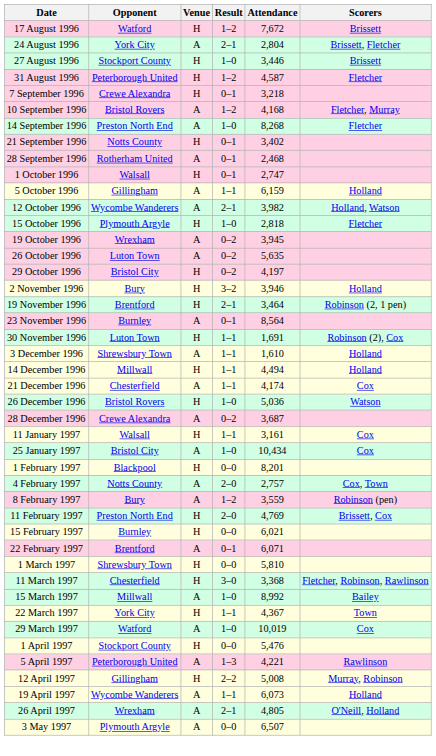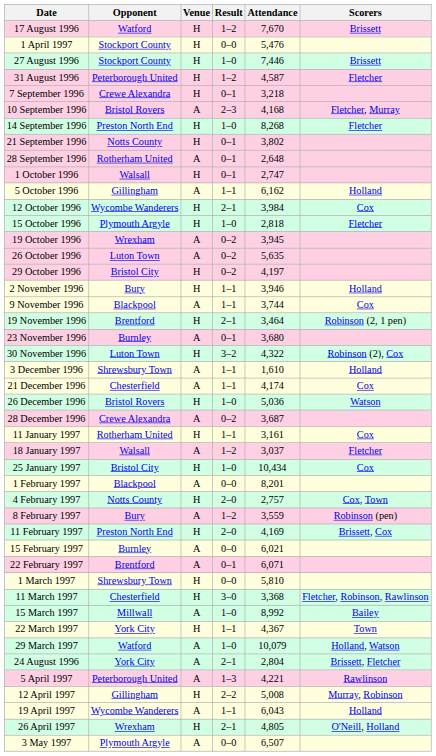 <table class="wikitable sortable" style="font-size:100%; text-align:center">
 <tr>
 <th>Date</th>
 <th>Opponent</th>
 <th>Venue</th>
 <th>Result</th>
 <th>Attendance</th>
 <th>Scorers</th>
 </tr>
 <tr style="background-color: #ffd0e3;">
 <td>17 August 1996</td>
 <td><a href='#'>Watford</a></td>
 <td>H</td>
 <td>1–2</td>
-<td>7,672</td>
+<td>7,670</td>
 <td><a href='#'>Brissett</a></td>
 </tr>
-<tr style="background-color: #d0ffe3;">
-<td>24 August 1996</td>
-<td><a href='#'>York City</a></td>
-<td>A</td>
-<td>2–1</td>
-<td>2,804</td>
-<td><a href='#'>Brissett</a>, <a href='#'>Fletcher</a></td>
+<tr style="background-color: #ffffdd;">
+<td>1 April 1997</td>
+<td><a href='#'>Stockport County</a></td>
+<td>H</td>
+<td>0–0</td>
+<td>5,476</td>
+<td></td>
 </tr>
 <tr style="background-color: #d0ffe3;">
 <td>27 August 1996</td>
 <td><a href='#'>Stockport County</a></td>
 <td>H</td>
 <td>1–0</td>
-<td>3,446</td>
+<td>7,446</td>
 <td><a href='#'>Brissett</a></td>
 </tr>
 <tr style="background-color: #ffd0e3;">
 <td>31 August 1996</td>
 <td><a href='#'>Peterborough United</a></td>
 <td>H</td>
 <td>1–2</td>
 <td>4,587</td>
 <td><a href='#'>Fletcher</a></td>
 </tr>
 <tr style="background-color: #ffd0e3;">
 <td>7 September 1996</td>
 <td><a href='#'>Crewe Alexandra</a></td>
 <td>H</td>
 <td>0–1</td>
 <td>3,218</td>
 <td></td>
 </tr>
 <tr style="background-color: #ffd0e3;">
 <td>10 September 1996</td>
 <td><a href='#'>Bristol Rovers</a></td>
 <td>A</td>
-<td>1–2</td>
+<td>2–3</td>
 <td>4,168</td>
 <td><a href='#'>Fletcher</a>, <a href='#'>Murray</a></td>
 </tr>
 <tr style="background-color: #d0ffe3;">
 <td>14 September 1996</td>
 <td><a href='#'>Preston North End</a></td>
-<td>A</td>
+<td>H</td>
 <td>1–0</td>
 <td>8,268</td>
 <td><a href='#'>Fletcher</a></td>
 </tr>
 <tr style="background-color: #ffd0e3;">
 <td>21 September 1996</td>
 <td><a href='#'>Notts County</a></td>
 <td>H</td>
 <td>0–1</td>
-<td>3,402</td>
+<td>3,802</td>
 <td></td>
 </tr>
 <tr style="background-color: #ffd0e3;">
 <td>28 September 1996</td>
 <td><a href='#'>Rotherham United</a></td>
 <td>A</td>
 <td>0–1</td>
-<td>2,468</td>
+<td>2,648</td>
 <td></td>
 </tr>
 <tr style="background-color: #ffd0e3;">
 <td>1 October 1996</td>
 <td><a href='#'>Walsall</a></td>
 <td>H</td>
 <td>0–1</td>
 <td>2,747</td>
 <td></td>
 </tr>
 <tr style="background-color: #ffffdd;">
 <td>5 October 1996</td>
 <td><a href='#'>Gillingham</a></td>
 <td>A</td>
 <td>1–1</td>
-<td>6,159</td>
+<td>6,162</td>
 <td><a href='#'>Holland</a></td>
 </tr>
 <tr style="background-color: #d0ffe3;">
 <td>12 October 1996</td>
 <td><a href='#'>Wycombe Wanderers</a></td>
-<td>A</td>
+<td>H</td>
 <td>2–1</td>
-<td>3,982</td>
-<td><a href='#'>Holland</a>, <a href='#'>Watson</a></td>
+<td>3,984</td>
+<td><a href='#'>Cox</a></td>
 </tr>
 <tr style="background-color: #d0ffe3;">
 <td>15 October 1996</td>
 <td><a href='#'>Plymouth Argyle</a></td>
 <td>H</td>
 <td>1–0</td>
 <td>2,818</td>
 <td><a href='#'>Fletcher</a></td>
 </tr>
 <tr style="background-color: #ffd0e3;">
 <td>19 October 1996</td>
 <td><a href='#'>Wrexham</a></td>
 <td>A</td>
 <td>0–2</td>
 <td>3,945</td>
 <td></td>
 </tr>
 <tr style="background-color: #ffd0e3;">
 <td>26 October 1996</td>
 <td><a href='#'>Luton Town</a></td>
 <td>A</td>
 <td>0–2</td>
 <td>5,635</td>
 <td></td>
 </tr>
 <tr style="background-color: #ffd0e3;">
 <td>29 October 1996</td>
 <td><a href='#'>Bristol City</a></td>
 <td>H</td>
 <td>0–2</td>
 <td>4,197</td>
 <td></td>
 </tr>
 <tr style="background-color: #ffffdd;">
 <td>2 November 1996</td>
 <td><a href='#'>Bury</a></td>
 <td>H</td>
-<td>3–2</td>
+<td>1–1</td>
 <td>3,946</td>
 <td><a href='#'>Holland</a></td>
+</tr>
+<tr style="background-color: #ffffdd;">
+<td>9 November 1996</td>
+<td><a href='#'>Blackpool</a></td>
+<td>A</td>
+<td>1–1</td>
+<td>3,744</td>
+<td><a href='#'>Cox</a></td>
 </tr>
 <tr style="background-color: #d0ffe3;">
 <td>19 November 1996</td>
 <td><a href='#'>Brentford</a></td>
 <td>H</td>
 <td>2–1</td>
 <td>3,464</td>
 <td><a href='#'>Robinson</a> (2, 1 pen)</td>
 </tr>
 <tr style="background-color: #ffd0e3;">
 <td>23 November 1996</td>
 <td><a href='#'>Burnley</a></td>
 <td>A</td>
 <td>0–1</td>
-<td>8,564</td>
+<td>3,680</td>
 <td></td>
 </tr>
 <tr style="background-color: #d0ffe3;">
 <td>30 November 1996</td>
 <td><a href='#'>Luton Town</a></td>
 <td>H</td>
-<td>1–1</td>
-<td>1,691</td>
+<td>3–2</td>
+<td>4,322</td>
 <td><a href='#'>Robinson</a> (2), <a href='#'>Cox</a></td>
 </tr>
 <tr style="background-color: #ffffdd;">
 <td>3 December 1996</td>
 <td><a href='#'>Shrewsbury Town</a></td>
 <td>A</td>
 <td>1–1</td>
 <td>1,610</td>
-<td><a href='#'>Holland</a></td>
-</tr>
-<tr style="background-color: #ffffdd;">
-<td>14 December 1996</td>
-<td><a href='#'>Millwall</a></td>
-<td>H</td>
-<td>1–1</td>
-<td>4,494</td>
 <td><a href='#'>Holland</a></td>
 </tr>
 <tr style="background-color: #ffffdd;">
 <td>21 December 1996</td>
 <td><a href='#'>Chesterfield</a></td>
 <td>A</td>
 <td>1–1</td>
 <td>4,174</td>
 <td><a href='#'>Cox</a></td>
 </tr>
 <tr style="background-color: #d0ffe3;">
 <td>26 December 1996</td>
 <td><a href='#'>Bristol Rovers</a></td>
 <td>H</td>
 <td>1–0</td>
 <td>5,036</td>
 <td><a href='#'>Watson</a></td>
 </tr>
 <tr style="background-color: #ffd0e3;">
 <td>28 December 1996</td>
 <td><a href='#'>Crewe Alexandra</a></td>
 <td>A</td>
 <td>0–2</td>
 <td>3,687</td>
 <td></td>
 </tr>
 <tr style="background-color: #ffffdd;">
 <td>11 January 1997</td>
-<td><a href='#'>Walsall</a></td>
+<td><a href='#'>Rotherham United</a></td>
 <td>H</td>
 <td>1–1</td>
 <td>3,161</td>
 <td><a href='#'>Cox</a></td>
 </tr>
+<tr style="background-color: #ffd0e3;">
+<td>18 January 1997</td>
+<td><a href='#'>Walsall</a></td>
+<td>A</td>
+<td>1–2</td>
+<td>3,037</td>
+<td><a href='#'>Fletcher</a></td>
+</tr>
 <tr style="background-color: #d0ffe3;">
 <td>25 January 1997</td>
 <td><a href='#'>Bristol City</a></td>
-<td>A</td>
+<td>H</td>
 <td>1–0</td>
 <td>10,434</td>
 <td><a href='#'>Cox</a></td>
 </tr>
 <tr style="background-color: #ffffdd;">
 <td>1 February 1997</td>
 <td><a href='#'>Blackpool</a></td>
-<td>H</td>
+<td>A</td>
 <td>0–0</td>
 <td>8,201</td>
 <td></td>
 </tr>
 <tr style="background-color: #d0ffe3;">
 <td>4 February 1997</td>
 <td><a href='#'>Notts County</a></td>
-<td>A</td>
+<td>H</td>
 <td>2–0</td>
 <td>2,757</td>
 <td><a href='#'>Cox</a>, <a href='#'>Town</a></td>
 </tr>
 <tr style="background-color: #ffd0e3;">
 <td>8 February 1997</td>
 <td><a href='#'>Bury</a></td>
 <td>A</td>
 <td>1–2</td>
 <td>3,559</td>
 <td><a href='#'>Robinson</a> (pen)</td>
 </tr>
 <tr style="background-color: #d0ffe3;">
 <td>11 February 1997</td>
 <td><a href='#'>Preston North End</a></td>
 <td>H</td>
 <td>2–0</td>
-<td>4,769</td>
+<td>4,169</td>
 <td><a href='#'>Brissett</a>, <a href='#'>Cox</a></td>
 </tr>
 <tr style="background-color: #ffffdd;">
 <td>15 February 1997</td>
 <td><a href='#'>Burnley</a></td>
-<td>H</td>
+<td>A</td>
 <td>0–0</td>
 <td>6,021</td>
 <td></td>
 </tr>
 <tr style="background-color: #ffd0e3;">
 <td>22 February 1997</td>
 <td><a href='#'>Brentford</a></td>
 <td>A</td>
 <td>0–1</td>
 <td>6,071</td>
 <td></td>
 </tr>
 <tr style="background-color: #ffffdd;">
 <td>1 March 1997</td>
 <td><a href='#'>Shrewsbury Town</a></td>
 <td>H</td>
 <td>0–0</td>
 <td>5,810</td>
 <td></td>
 </tr>
 <tr style="background-color: #d0ffe3;">
 <td>11 March 1997</td>
 <td><a href='#'>Chesterfield</a></td>
 <td>H</td>
 <td>3–0</td>
 <td>3,368</td>
 <td><a href='#'>Fletcher</a>, <a href='#'>Robinson</a>, <a href='#'>Rawlinson</a></td>
 </tr>
 <tr style="background-color: #d0ffe3;">
 <td>15 March 1997</td>
 <td><a href='#'>Millwall</a></td>
 <td>A</td>
 <td>1–0</td>
 <td>8,992</td>
 <td><a href='#'>Bailey</a></td>
 </tr>
 <tr style="background-color: #ffffdd;">
 <td>22 March 1997</td>
 <td><a href='#'>York City</a></td>
 <td>H</td>
 <td>1–1</td>
 <td>4,367</td>
 <td><a href='#'>Town</a></td>
 </tr>
 <tr style="background-color: #d0ffe3;">
 <td>29 March 1997</td>
 <td><a href='#'>Watford</a></td>
 <td>A</td>
 <td>1–0</td>
-<td>10,019</td>
-<td><a href='#'>Cox</a></td>
+<td>10,079</td>
+<td><a href='#'>Holland</a>, <a href='#'>Watson</a></td>
 </tr>
-<tr style="background-color: #ffffdd;">
-<td>1 April 1997</td>
-<td><a href='#'>Stockport County</a></td>
-<td>H</td>
-<td>0–0</td>
-<td>5,476</td>
-<td></td>
+<tr style="background-color: #d0ffe3;">
+<td>24 August 1996</td>
+<td><a href='#'>York City</a></td>
+<td>A</td>
+<td>2–1</td>
+<td>2,804</td>
+<td><a href='#'>Brissett</a>, <a href='#'>Fletcher</a></td>
 </tr>
 <tr style="background-color: #ffd0e3;">
 <td>5 April 1997</td>
 <td><a href='#'>Peterborough United</a></td>
 <td>A</td>
 <td>1–3</td>
 <td>4,221</td>
 <td><a href='#'>Rawlinson</a></td>
 </tr>
 <tr style="background-color: #ffffdd;">
 <td>12 April 1997</td>
 <td><a href='#'>Gillingham</a></td>
 <td>H</td>
 <td>2–2</td>
 <td>5,008</td>
 <td><a href='#'>Murray</a>, <a href='#'>Robinson</a></td>
 </tr>
 <tr style="background-color: #ffffdd;">
 <td>19 April 1997</td>
 <td><a href='#'>Wycombe Wanderers</a></td>
 <td>A</td>
 <td>1–1</td>
-<td>6,073</td>
+<td>6,043</td>
 <td><a href='#'>Holland</a></td>
 </tr>
 <tr style="background-color: #d0ffe3;">
 <td>26 April 1997</td>
 <td><a href='#'>Wrexham</a></td>
-<td>A</td>
+<td>H</td>
 <td>2–1</td>
 <td>4,805</td>
 <td><a href='#'>O'Neill</a>, <a href='#'>Holland</a></td>
 </tr>
 <tr style="background-color: #ffffdd;">
 <td>3 May 1997</td>
 <td><a href='#'>Plymouth Argyle</a></td>
 <td>A</td>
 <td>0–0</td>
 <td>6,507</td>
 <td></td>
 </tr>
 </table>
